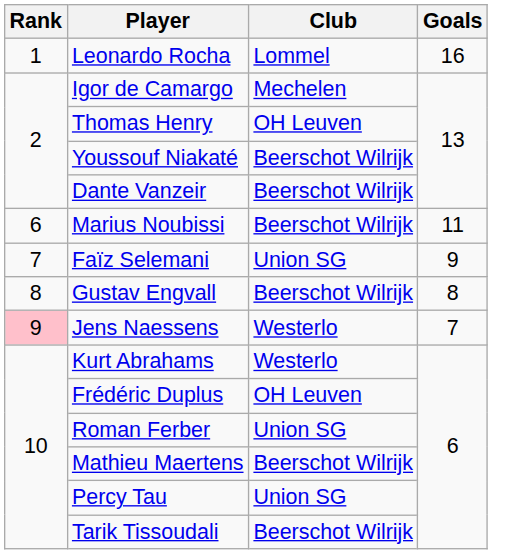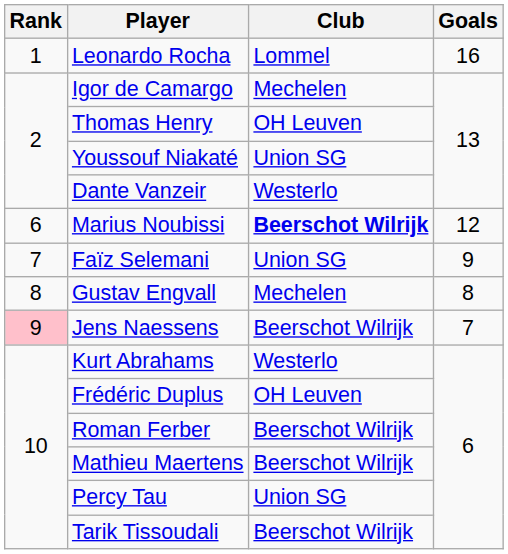 <table class="wikitable" style="text-align:center">
 <tr>
 <th>Rank</th>
 <th>Player</th>
 <th>Club</th>
 <th>Goals</th>
 </tr>
 <tr>
 <td rowspan=1>1</td>
 <td align="left"> <a href='#'>Leonardo Rocha</a></td>
 <td align="left"><a href='#'>Lommel</a></td>
 <td rowspan=1>16</td>
 </tr>
 <tr>
 <td rowspan=4>2</td>
 <td align="left"> <a href='#'>Igor de Camargo</a></td>
 <td align="left"><a href='#'>Mechelen</a></td>
 <td rowspan=4>13</td>
 </tr>
 <tr>
 <td align="left"> <a href='#'>Thomas Henry</a></td>
 <td align="left"><a href='#'>OH Leuven</a></td>
 </tr>
 <tr>
 <td align="left"> <a href='#'>Youssouf Niakaté</a></td>
-<td align="left"><a href='#'>Beerschot Wilrijk</a></td>
+<td align="left"><a href='#'>Union SG</a></td>
 </tr>
 <tr>
 <td align="left"> <a href='#'>Dante Vanzeir</a></td>
-<td align="left"><a href='#'>Beerschot Wilrijk</a></td>
+<td align="left"><a href='#'>Westerlo</a></td>
 </tr>
 <tr>
 <td rowspan=1>6</td>
 <td align="left"> <a href='#'>Marius Noubissi</a></td>
-<td align="left"><a href='#'>Beerschot Wilrijk</a></td>
-<td rowspan=1>11</td>
+<td align="left"><strong><a href='#'>Beerschot Wilrijk</a></strong></td>
+<td rowspan=1>12</td>
 </tr>
 <tr>
 <td rowspan=1>7</td>
 <td align="left"> <a href='#'>Faïz Selemani</a></td>
 <td align="left"><a href='#'>Union SG</a></td>
 <td rowspan=1>9</td>
 </tr>
 <tr>
 <td rowspan=1>8</td>
 <td align="left"> <a href='#'>Gustav Engvall</a></td>
-<td align="left"><a href='#'>Beerschot Wilrijk</a></td>
+<td align="left"><a href='#'>Mechelen</a></td>
 <td rowspan=1>8</td>
 </tr>
 <tr>
 <td rowspan=1 style="background: pink;">9</td>
 <td align="left"> <a href='#'>Jens Naessens</a></td>
-<td align="left"><a href='#'>Westerlo</a></td>
+<td align="left"><a href='#'>Beerschot Wilrijk</a></td>
 <td rowspan=1>7</td>
 </tr>
 <tr>
 <td rowspan=6>10</td>
 <td align="left"> <a href='#'>Kurt Abrahams</a></td>
 <td align="left"><a href='#'>Westerlo</a></td>
 <td rowspan=6>6</td>
 </tr>
 <tr>
 <td align="left"> <a href='#'>Frédéric Duplus</a></td>
 <td align="left"><a href='#'>OH Leuven</a></td>
 </tr>
 <tr>
 <td align="left"> <a href='#'>Roman Ferber</a></td>
-<td align="left"><a href='#'>Union SG</a></td>
+<td align="left"><a href='#'>Beerschot Wilrijk</a></td>
 </tr>
 <tr>
 <td align="left"> <a href='#'>Mathieu Maertens</a></td>
 <td align="left"><a href='#'>Beerschot Wilrijk</a></td>
 </tr>
 <tr>
 <td align="left"> <a href='#'>Percy Tau</a></td>
 <td align="left"><a href='#'>Union SG</a></td>
 </tr>
 <tr>
 <td align="left"> <a href='#'>Tarik Tissoudali</a></td>
 <td align="left"><a href='#'>Beerschot Wilrijk</a></td>
 </tr>
 </table>
